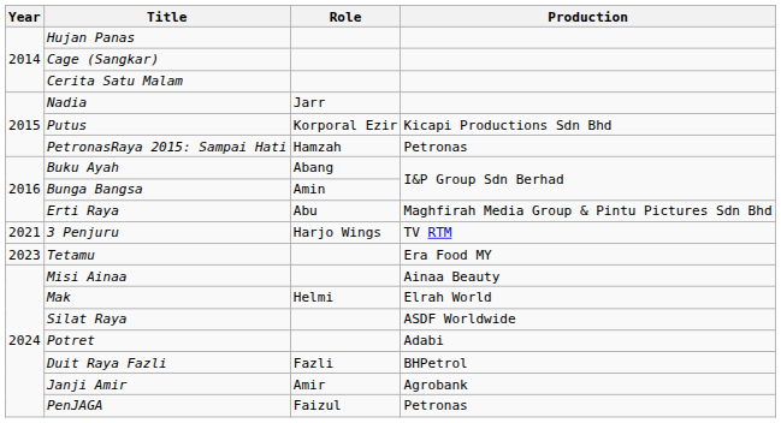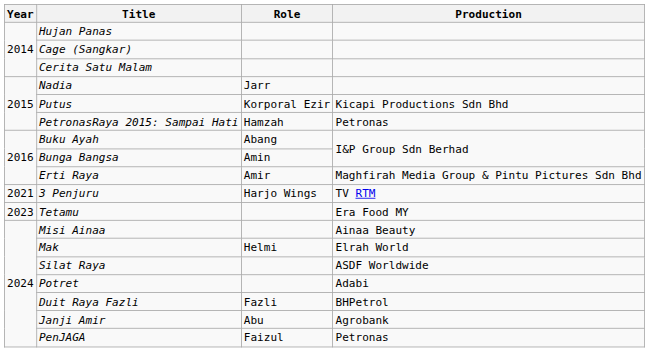 <table class="wikitable">
 <tr>
 <th>Year</th>
 <th>Title</th>
 <th>Role</th>
 <th>Production</th>
 </tr>
 <tr>
 <td rowspan=3>2014</td>
 <td><em>Hujan Panas</em></td>
 <td></td>
 <td></td>
 </tr>
 <tr>
 <td><em>Cage (Sangkar)</em></td>
 <td></td>
 <td></td>
 </tr>
 <tr>
 <td><em>Cerita Satu Malam</em></td>
 <td></td>
 <td></td>
 </tr>
 <tr>
 <td rowspan=3>2015</td>
 <td><em>Nadia</em></td>
 <td>Jarr</td>
 <td></td>
 </tr>
 <tr>
 <td><em>Putus</em></td>
 <td>Korporal Ezir</td>
 <td>Kicapi Productions Sdn Bhd</td>
 </tr>
 <tr>
 <td><em>PetronasRaya 2015: Sampai Hati</em></td>
 <td>Hamzah</td>
 <td>Petronas</td>
 </tr>
 <tr>
 <td rowspan=3>2016</td>
 <td><em>Buku Ayah</em></td>
 <td>Abang</td>
 <td rowspan=2>I&P Group Sdn Berhad</td>
 </tr>
 <tr>
 <td><em>Bunga Bangsa</em></td>
 <td>Amin</td>
 </tr>
 <tr>
 <td><em>Erti Raya</em></td>
-<td>Abu</td>
+<td>Amir</td>
 <td>Maghfirah Media Group & Pintu Pictures Sdn Bhd</td>
 </tr>
 <tr>
 <td>2021</td>
 <td><em>3 Penjuru</em></td>
 <td>Harjo Wings</td>
 <td>TV <a href='#'>RTM</a></td>
 </tr>
 <tr>
 <td>2023</td>
 <td><em>Tetamu</em></td>
 <td></td>
 <td>Era Food MY</td>
 </tr>
 <tr>
 <td rowspan=7>2024</td>
 <td><em>Misi Ainaa</em></td>
 <td></td>
 <td>Ainaa Beauty</td>
 </tr>
 <tr>
 <td><em>Mak</em></td>
 <td>Helmi</td>
 <td>Elrah World</td>
 </tr>
 <tr>
 <td><em>Silat Raya</em></td>
 <td></td>
 <td>ASDF Worldwide</td>
 </tr>
 <tr>
 <td><em>Potret</em></td>
 <td></td>
 <td>Adabi</td>
 </tr>
 <tr>
 <td><em>Duit Raya Fazli</em></td>
 <td>Fazli</td>
 <td>BHPetrol</td>
 </tr>
 <tr>
 <td><em>Janji Amir</em></td>
-<td>Amir</td>
+<td>Abu</td>
 <td>Agrobank</td>
 </tr>
 <tr>
 <td><em>PenJAGA</em></td>
 <td>Faizul</td>
 <td>Petronas</td>
 </tr>
 </table>
